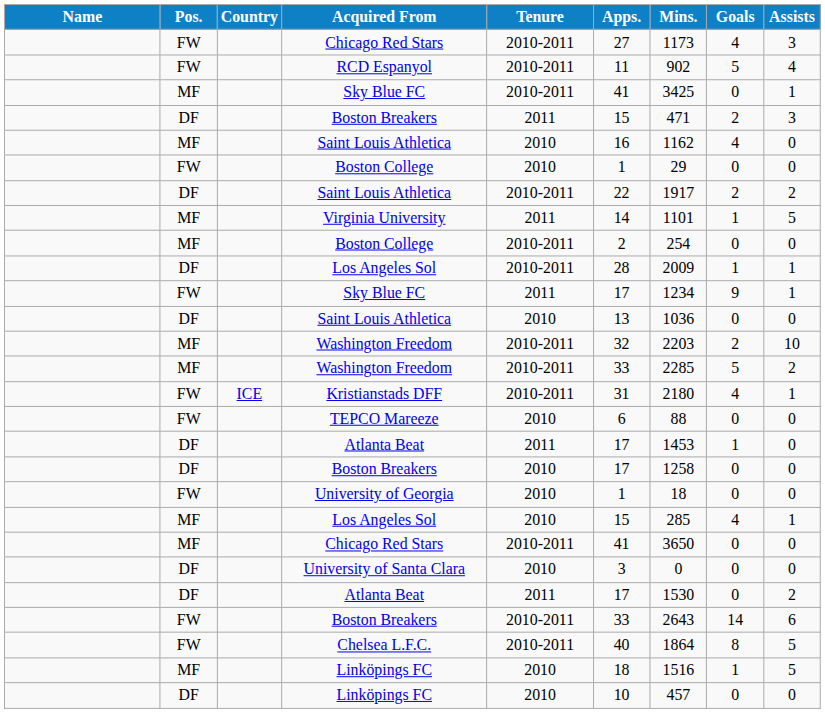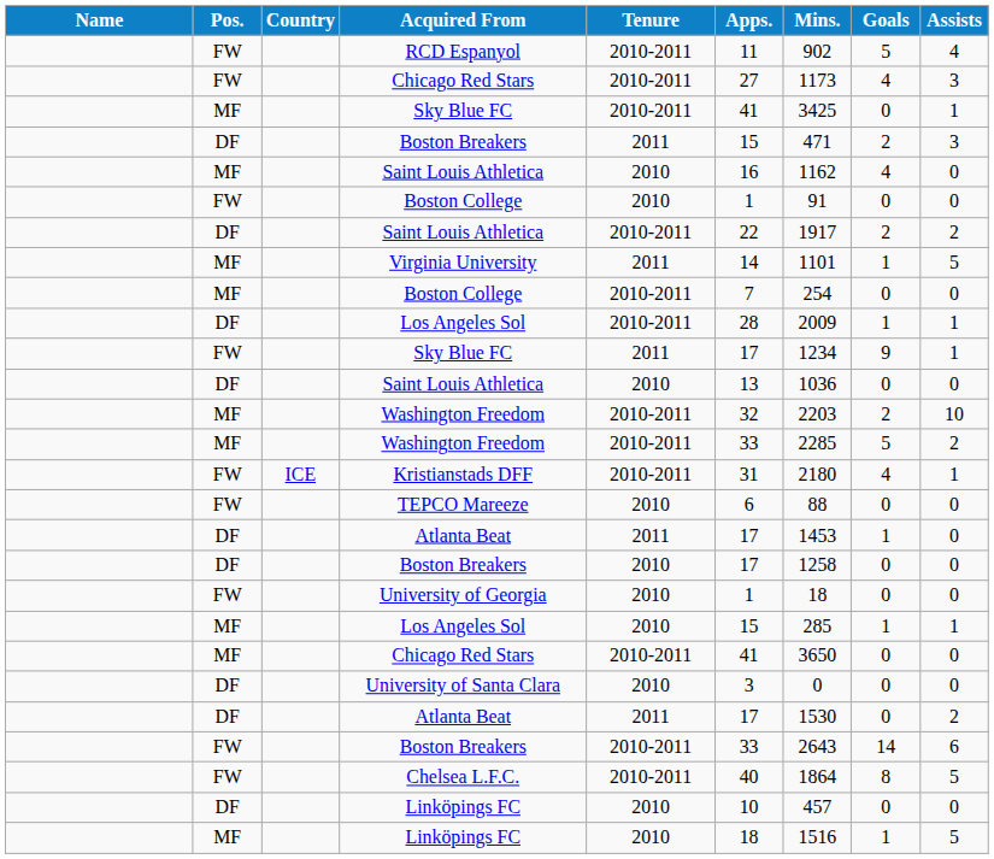 <table class="wikitable sortable" style="text-align:center;">
 <tr>
 <th style="color:white; background:#0E80C6; width:150px;" scope=col>Name</th>
 <th style="color:white; background:#0E80C6; width:50px;" scope=col>Pos.</th>
 <th style="color:white; background:#0E80C6; width:50px;" scope=col>Country</th>
 <th style="color:white; background:#0E80C6; width:200px;" scope=col>Acquired From</th>
 <th style="color:white; background:#0E80C6; width:100px;" scope=col>Tenure</th>
 <th style="color:white; background:#0E80C6; width:50px;" scope=col>Apps.</th>
 <th style="color:white; background:#0E80C6; width:50px;" scope=col>Mins.</th>
 <th style="color:white; background:#0E80C6; width:50px;" scope=col>Goals</th>
 <th style="color:white; background:#0E80C6; width:50px;" scope=col>Assists</th>
 </tr>
 <tr>
 <td align=left></td>
 <td>FW</td>
 <td></td>
+<td> <a href='#'>RCD Espanyol</a></td>
+<td>2010-2011</td>
+<td>11</td>
+<td>902</td>
+<td>5</td>
+<td>4</td>
+</tr>
+<tr>
+<td align=left></td>
+<td>FW</td>
+<td></td>
 <td> <a href='#'>Chicago Red Stars</a></td>
 <td>2010-2011</td>
 <td>27</td>
 <td>1173</td>
 <td>4</td>
 <td>3</td>
-</tr>
-<tr>
-<td align=left></td>
-<td>FW</td>
-<td></td>
-<td> <a href='#'>RCD Espanyol</a></td>
-<td>2010-2011</td>
-<td>11</td>
-<td>902</td>
-<td>5</td>
-<td>4</td>
 </tr>
 <tr>
 <td align=left></td>
 <td>MF</td>
 <td></td>
 <td> <a href='#'>Sky Blue FC</a></td>
 <td>2010-2011</td>
 <td>41</td>
 <td>3425</td>
 <td>0</td>
 <td>1</td>
 </tr>
 <tr>
 <td align=left></td>
 <td>DF</td>
 <td></td>
 <td> <a href='#'>Boston Breakers</a></td>
 <td>2011</td>
 <td>15</td>
 <td>471</td>
 <td>2</td>
 <td>3</td>
 </tr>
 <tr>
 <td align=left></td>
 <td>MF</td>
 <td></td>
 <td> <a href='#'>Saint Louis Athletica</a></td>
 <td>2010</td>
 <td>16</td>
 <td>1162</td>
 <td>4</td>
 <td>0</td>
 </tr>
 <tr>
 <td align=left></td>
 <td>FW</td>
 <td></td>
 <td> <a href='#'>Boston College</a></td>
 <td>2010</td>
 <td>1</td>
-<td>29</td>
+<td>91</td>
 <td>0</td>
 <td>0</td>
 </tr>
 <tr>
 <td align=left></td>
 <td>DF</td>
 <td></td>
 <td> <a href='#'>Saint Louis Athletica</a></td>
 <td>2010-2011</td>
 <td>22</td>
 <td>1917</td>
 <td>2</td>
 <td>2</td>
 </tr>
 <tr>
 <td align=left></td>
 <td>MF</td>
 <td></td>
 <td> <a href='#'>Virginia University</a></td>
 <td>2011</td>
 <td>14</td>
 <td>1101</td>
 <td>1</td>
 <td>5</td>
 </tr>
 <tr>
 <td align=left></td>
 <td>MF</td>
 <td></td>
 <td> <a href='#'>Boston College</a></td>
 <td>2010-2011</td>
-<td>2</td>
+<td>7</td>
 <td>254</td>
 <td>0</td>
 <td>0</td>
 </tr>
 <tr>
 <td align=left></td>
 <td>DF</td>
 <td></td>
 <td> <a href='#'>Los Angeles Sol</a></td>
 <td>2010-2011</td>
 <td>28</td>
 <td>2009</td>
 <td>1</td>
 <td>1</td>
 </tr>
 <tr>
 <td align=left></td>
 <td>FW</td>
 <td></td>
 <td> <a href='#'>Sky Blue FC</a></td>
 <td>2011</td>
 <td>17</td>
 <td>1234</td>
 <td>9</td>
 <td>1</td>
 </tr>
 <tr>
 <td align=left></td>
 <td>DF</td>
 <td></td>
 <td> <a href='#'>Saint Louis Athletica</a></td>
 <td>2010</td>
 <td>13</td>
 <td>1036</td>
 <td>0</td>
 <td>0</td>
 </tr>
 <tr>
 <td align=left></td>
 <td>MF</td>
 <td></td>
 <td> <a href='#'>Washington Freedom</a></td>
 <td>2010-2011</td>
 <td>32</td>
 <td>2203</td>
 <td>2</td>
 <td>10</td>
 </tr>
 <tr>
 <td align=left></td>
 <td>MF</td>
 <td></td>
 <td> <a href='#'>Washington Freedom</a></td>
 <td>2010-2011</td>
 <td>33</td>
 <td>2285</td>
 <td>5</td>
 <td>2</td>
 </tr>
 <tr>
 <td align=left></td>
 <td>FW</td>
 <td> <a href='#'>ICE</a></td>
 <td> <a href='#'>Kristianstads DFF</a></td>
 <td>2010-2011</td>
 <td>31</td>
 <td>2180</td>
 <td>4</td>
 <td>1</td>
 </tr>
 <tr>
 <td align=left></td>
 <td>FW</td>
 <td></td>
 <td> <a href='#'>TEPCO Mareeze</a></td>
 <td>2010</td>
 <td>6</td>
 <td>88</td>
 <td>0</td>
 <td>0</td>
 </tr>
 <tr>
 <td align=left></td>
 <td>DF</td>
 <td></td>
 <td> <a href='#'>Atlanta Beat</a></td>
 <td>2011</td>
 <td>17</td>
 <td>1453</td>
 <td>1</td>
 <td>0</td>
 </tr>
 <tr>
 <td align=left></td>
 <td>DF</td>
 <td></td>
 <td> <a href='#'>Boston Breakers</a></td>
 <td>2010</td>
 <td>17</td>
 <td>1258</td>
 <td>0</td>
 <td>0</td>
 </tr>
 <tr>
 <td align=left></td>
 <td>FW</td>
 <td></td>
 <td> <a href='#'>University of Georgia</a></td>
 <td>2010</td>
 <td>1</td>
 <td>18</td>
 <td>0</td>
 <td>0</td>
 </tr>
 <tr>
 <td align=left></td>
 <td>MF</td>
 <td></td>
 <td> <a href='#'>Los Angeles Sol</a></td>
 <td>2010</td>
 <td>15</td>
 <td>285</td>
-<td>4</td>
+<td>1</td>
 <td>1</td>
 </tr>
 <tr>
 <td align=left></td>
 <td>MF</td>
 <td></td>
 <td> <a href='#'>Chicago Red Stars</a></td>
 <td>2010-2011</td>
 <td>41</td>
 <td>3650</td>
 <td>0</td>
 <td>0</td>
 </tr>
 <tr>
 <td align=left></td>
 <td>DF</td>
 <td></td>
 <td> <a href='#'>University of Santa Clara</a></td>
 <td>2010</td>
 <td>3</td>
 <td>0</td>
 <td>0</td>
 <td>0</td>
 </tr>
 <tr>
 <td align=left></td>
 <td>DF</td>
 <td></td>
 <td> <a href='#'>Atlanta Beat</a></td>
 <td>2011</td>
 <td>17</td>
 <td>1530</td>
 <td>0</td>
 <td>2</td>
 </tr>
 <tr>
 <td align=left></td>
 <td>FW</td>
 <td></td>
 <td> <a href='#'>Boston Breakers</a></td>
 <td>2010-2011</td>
 <td>33</td>
 <td>2643</td>
 <td>14</td>
 <td>6</td>
 </tr>
 <tr>
 <td align=left></td>
 <td>FW</td>
 <td></td>
 <td> <a href='#'>Chelsea L.F.C.</a></td>
 <td>2010-2011</td>
 <td>40</td>
 <td>1864</td>
 <td>8</td>
 <td>5</td>
 </tr>
 <tr>
 <td align=left></td>
+<td>DF</td>
+<td></td>
+<td> <a href='#'>Linköpings FC</a></td>
+<td>2010</td>
+<td>10</td>
+<td>457</td>
+<td>0</td>
+<td>0</td>
+</tr>
+<tr>
+<td align=left></td>
 <td>MF</td>
 <td></td>
 <td> <a href='#'>Linköpings FC</a></td>
 <td>2010</td>
 <td>18</td>
 <td>1516</td>
 <td>1</td>
 <td>5</td>
 </tr>
-<tr>
-<td align=left></td>
-<td>DF</td>
-<td></td>
-<td> <a href='#'>Linköpings FC</a></td>
-<td>2010</td>
-<td>10</td>
-<td>457</td>
-<td>0</td>
-<td>0</td>
-</tr>
 </table>
